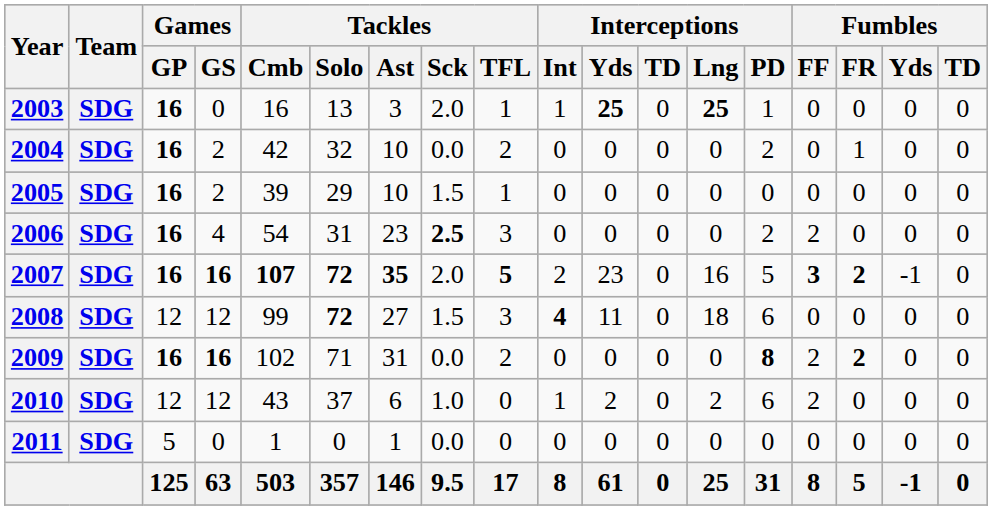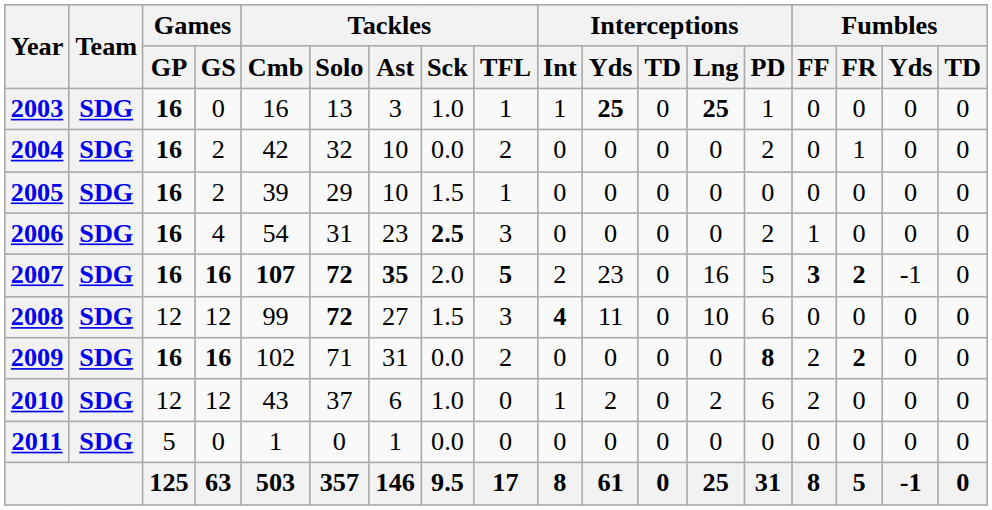 <table class="wikitable" style="text-align:center">
 <tr>
 <th rowspan="2">Year</th>
 <th rowspan="2">Team</th>
 <th colspan="2">Games</th>
 <th colspan="5">Tackles</th>
 <th colspan="5">Interceptions</th>
 <th colspan="4">Fumbles</th>
 </tr>
 <tr>
 <th>GP</th>
 <th>GS</th>
 <th>Cmb</th>
 <th>Solo</th>
 <th>Ast</th>
 <th>Sck</th>
 <th>TFL</th>
 <th>Int</th>
 <th>Yds</th>
 <th>TD</th>
 <th>Lng</th>
 <th>PD</th>
 <th>FF</th>
 <th>FR</th>
 <th>Yds</th>
 <th>TD</th>
 </tr>
 <tr>
 <th><a href='#'>2003</a></th>
 <th><a href='#'>SDG</a></th>
 <td><strong>16</strong></td>
 <td>0</td>
 <td>16</td>
 <td>13</td>
 <td>3</td>
-<td>2.0</td>
+<td>1.0</td>
 <td>1</td>
 <td>1</td>
 <td><strong>25</strong></td>
 <td>0</td>
 <td><strong>25</strong></td>
 <td>1</td>
 <td>0</td>
 <td>0</td>
 <td>0</td>
 <td>0</td>
 </tr>
 <tr>
 <th><a href='#'>2004</a></th>
 <th><a href='#'>SDG</a></th>
 <td><strong>16</strong></td>
 <td>2</td>
 <td>42</td>
 <td>32</td>
 <td>10</td>
 <td>0.0</td>
 <td>2</td>
 <td>0</td>
 <td>0</td>
 <td>0</td>
 <td>0</td>
 <td>2</td>
 <td>0</td>
 <td>1</td>
 <td>0</td>
 <td>0</td>
 </tr>
 <tr>
 <th><a href='#'>2005</a></th>
 <th><a href='#'>SDG</a></th>
 <td><strong>16</strong></td>
 <td>2</td>
 <td>39</td>
 <td>29</td>
 <td>10</td>
 <td>1.5</td>
 <td>1</td>
 <td>0</td>
 <td>0</td>
 <td>0</td>
 <td>0</td>
 <td>0</td>
 <td>0</td>
 <td>0</td>
 <td>0</td>
 <td>0</td>
 </tr>
 <tr>
 <th><a href='#'>2006</a></th>
 <th><a href='#'>SDG</a></th>
 <td><strong>16</strong></td>
 <td>4</td>
 <td>54</td>
 <td>31</td>
 <td>23</td>
 <td><strong>2.5</strong></td>
 <td>3</td>
 <td>0</td>
 <td>0</td>
 <td>0</td>
 <td>0</td>
 <td>2</td>
-<td>2</td>
+<td>1</td>
 <td>0</td>
 <td>0</td>
 <td>0</td>
 </tr>
 <tr>
 <th><a href='#'>2007</a></th>
 <th><a href='#'>SDG</a></th>
 <td><strong>16</strong></td>
 <td><strong>16</strong></td>
 <td><strong>107</strong></td>
 <td><strong>72</strong></td>
 <td><strong>35</strong></td>
 <td>2.0</td>
 <td><strong>5</strong></td>
 <td>2</td>
 <td>23</td>
 <td>0</td>
 <td>16</td>
 <td>5</td>
 <td><strong>3</strong></td>
 <td><strong>2</strong></td>
 <td>-1</td>
 <td>0</td>
 </tr>
 <tr>
 <th><a href='#'>2008</a></th>
 <th><a href='#'>SDG</a></th>
 <td>12</td>
 <td>12</td>
 <td>99</td>
 <td><strong>72</strong></td>
 <td>27</td>
 <td>1.5</td>
 <td>3</td>
 <td><strong>4</strong></td>
 <td>11</td>
 <td>0</td>
-<td>18</td>
+<td>10</td>
 <td>6</td>
 <td>0</td>
 <td>0</td>
 <td>0</td>
 <td>0</td>
 </tr>
 <tr>
 <th><a href='#'>2009</a></th>
 <th><a href='#'>SDG</a></th>
 <td><strong>16</strong></td>
 <td><strong>16</strong></td>
 <td>102</td>
 <td>71</td>
 <td>31</td>
 <td>0.0</td>
 <td>2</td>
 <td>0</td>
 <td>0</td>
 <td>0</td>
 <td>0</td>
 <td><strong>8</strong></td>
 <td>2</td>
 <td><strong>2</strong></td>
 <td>0</td>
 <td>0</td>
 </tr>
 <tr>
 <th><a href='#'>2010</a></th>
 <th><a href='#'>SDG</a></th>
 <td>12</td>
 <td>12</td>
 <td>43</td>
 <td>37</td>
 <td>6</td>
 <td>1.0</td>
 <td>0</td>
 <td>1</td>
 <td>2</td>
 <td>0</td>
 <td>2</td>
 <td>6</td>
 <td>2</td>
 <td>0</td>
 <td>0</td>
 <td>0</td>
 </tr>
 <tr>
 <th><a href='#'>2011</a></th>
 <th><a href='#'>SDG</a></th>
 <td>5</td>
 <td>0</td>
 <td>1</td>
 <td>0</td>
 <td>1</td>
 <td>0.0</td>
 <td>0</td>
 <td>0</td>
 <td>0</td>
 <td>0</td>
 <td>0</td>
 <td>0</td>
 <td>0</td>
 <td>0</td>
 <td>0</td>
 <td>0</td>
 </tr>
 <tr>
 <th colspan="2"></th>
 <th>125</th>
 <th>63</th>
 <th>503</th>
 <th>357</th>
 <th>146</th>
 <th>9.5</th>
 <th>17</th>
 <th>8</th>
 <th>61</th>
 <th>0</th>
 <th>25</th>
 <th>31</th>
 <th>8</th>
 <th>5</th>
 <th>-1</th>
 <th>0</th>
 </tr>
 </table>
